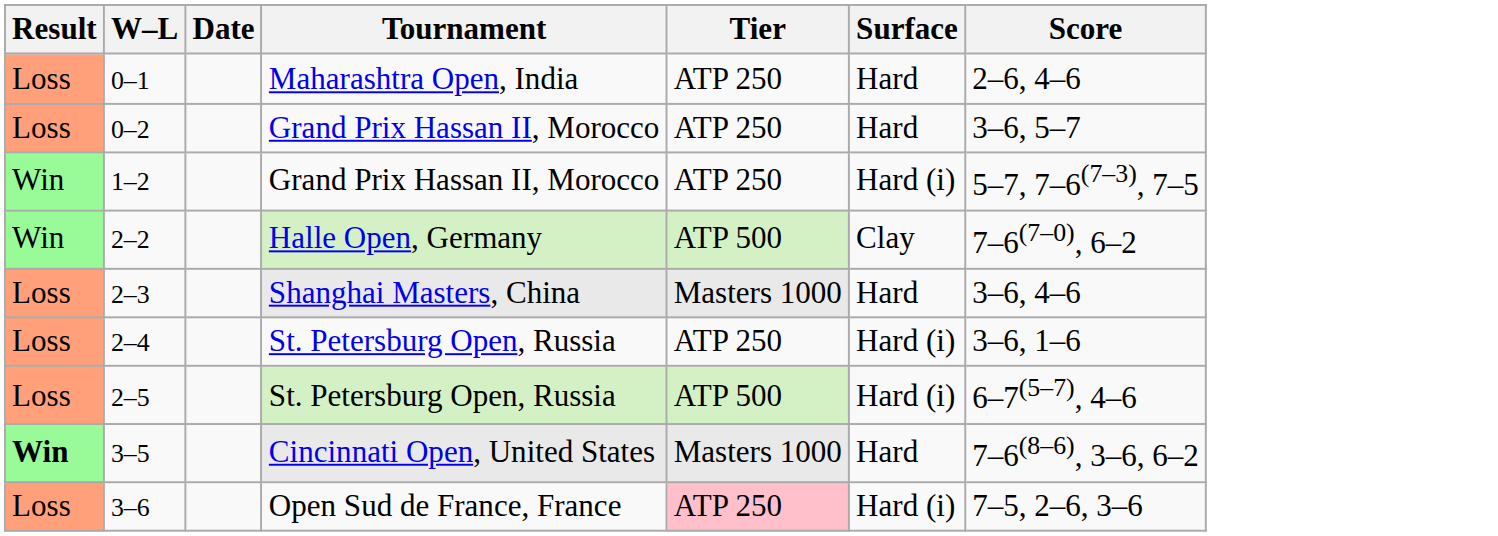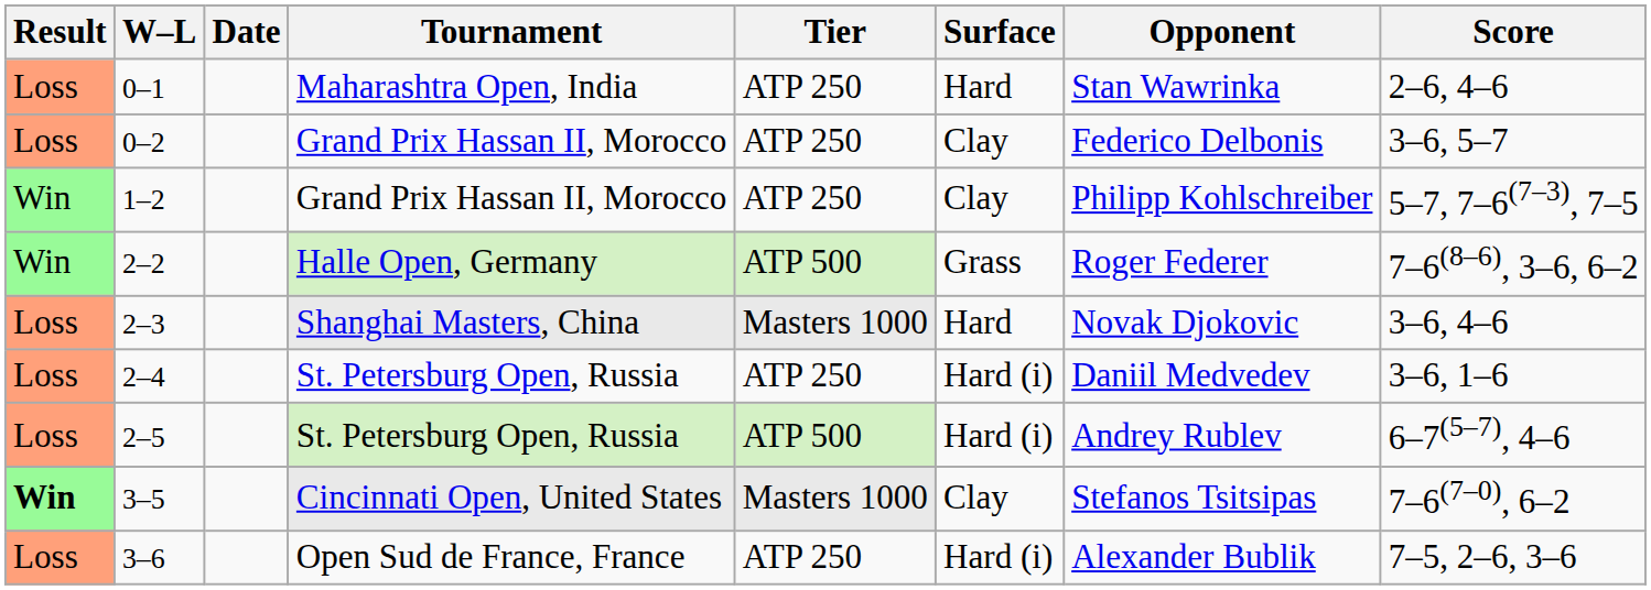 <table class="sortable wikitable">
 <tr>
 <th>Result</th>
 <th class=unsortable>W–L</th>
 <th>Date</th>
 <th>Tournament</th>
 <th>Tier</th>
 <th>Surface</th>
+<th>Opponent</th>
 <th class=unsortable>Score</th>
 </tr>
 <tr>
 <td bgcolor=ffa07a>Loss</td>
 <td><small>0–1</small></td>
 <td><a href='#'></a></td>
 <td><a href='#'>Maharashtra Open</a>, India</td>
 <td>ATP 250</td>
 <td>Hard</td>
+<td> <a href='#'>Stan Wawrinka</a></td>
 <td>2–6, 4–6</td>
 </tr>
 <tr>
 <td bgcolor=ffa07a>Loss</td>
 <td><small>0–2</small></td>
 <td><a href='#'></a></td>
 <td><a href='#'>Grand Prix Hassan II</a>, Morocco</td>
 <td>ATP 250</td>
-<td>Hard</td>
+<td>Clay</td>
+<td> <a href='#'>Federico Delbonis</a></td>
 <td>3–6, 5–7</td>
 </tr>
 <tr>
 <td bgcolor=98fb98>Win</td>
 <td><small>1–2</small></td>
 <td><a href='#'></a></td>
 <td>Grand Prix Hassan II, Morocco</td>
 <td>ATP 250</td>
-<td>Hard (i)</td>
+<td>Clay</td>
+<td> <a href='#'>Philipp Kohlschreiber</a></td>
 <td>5–7, 7–6<sup>(7–3)</sup>, 7–5</td>
 </tr>
 <tr>
 <td bgcolor=98fb98>Win</td>
 <td><small>2–2</small></td>
 <td><a href='#'></a></td>
 <td bgcolor=d4f1c5><a href='#'>Halle Open</a>, Germany</td>
 <td bgcolor=d4f1c5>ATP 500</td>
-<td>Clay</td>
-<td>7–6<sup>(7–0)</sup>, 6–2</td>
+<td>Grass</td>
+<td> <a href='#'>Roger Federer</a></td>
+<td>7–6<sup>(8–6)</sup>, 3–6, 6–2</td>
 </tr>
 <tr>
 <td bgcolor=ffa07a>Loss</td>
 <td><small>2–3</small></td>
 <td><a href='#'></a></td>
 <td bgcolor=e9e9e9><a href='#'>Shanghai Masters</a>, China</td>
 <td bgcolor=e9e9e9>Masters 1000</td>
 <td>Hard</td>
+<td> <a href='#'>Novak Djokovic</a></td>
 <td>3–6, 4–6</td>
 </tr>
 <tr>
 <td bgcolor=ffa07a>Loss</td>
 <td><small>2–4</small></td>
 <td><a href='#'></a></td>
 <td><a href='#'>St. Petersburg Open</a>, Russia</td>
 <td>ATP 250</td>
 <td>Hard (i)</td>
+<td> <a href='#'>Daniil Medvedev</a></td>
 <td>3–6, 1–6</td>
 </tr>
 <tr>
 <td bgcolor=ffa07a>Loss</td>
 <td><small>2–5</small></td>
 <td><a href='#'></a></td>
 <td bgcolor=d4f1c5>St. Petersburg Open, Russia</td>
 <td bgcolor=d4f1c5>ATP 500</td>
 <td>Hard (i)</td>
+<td> <a href='#'>Andrey Rublev</a></td>
 <td>6–7<sup>(5–7)</sup>, 4–6</td>
 </tr>
 <tr>
 <td bgcolor=98fb98><strong>Win</strong></td>
 <td><small>3–5</small></td>
 <td><a href='#'></a></td>
 <td bgcolor=e9e9e9><a href='#'>Cincinnati Open</a>, United States</td>
 <td bgcolor=e9e9e9>Masters 1000</td>
-<td>Hard</td>
-<td>7–6<sup>(8–6)</sup>, 3–6, 6–2</td>
+<td>Clay</td>
+<td> <a href='#'>Stefanos Tsitsipas</a></td>
+<td>7–6<sup>(7–0)</sup>, 6–2</td>
 </tr>
 <tr>
 <td bgcolor=ffa07a>Loss</td>
 <td><small>3–6</small></td>
 <td><a href='#'></a></td>
 <td>Open Sud de France, France</td>
-<td style="background: pink;">ATP 250</td>
+<td>ATP 250</td>
 <td>Hard (i)</td>
+<td> <a href='#'>Alexander Bublik</a></td>
 <td>7–5, 2–6, 3–6</td>
 </tr>
 </table>
